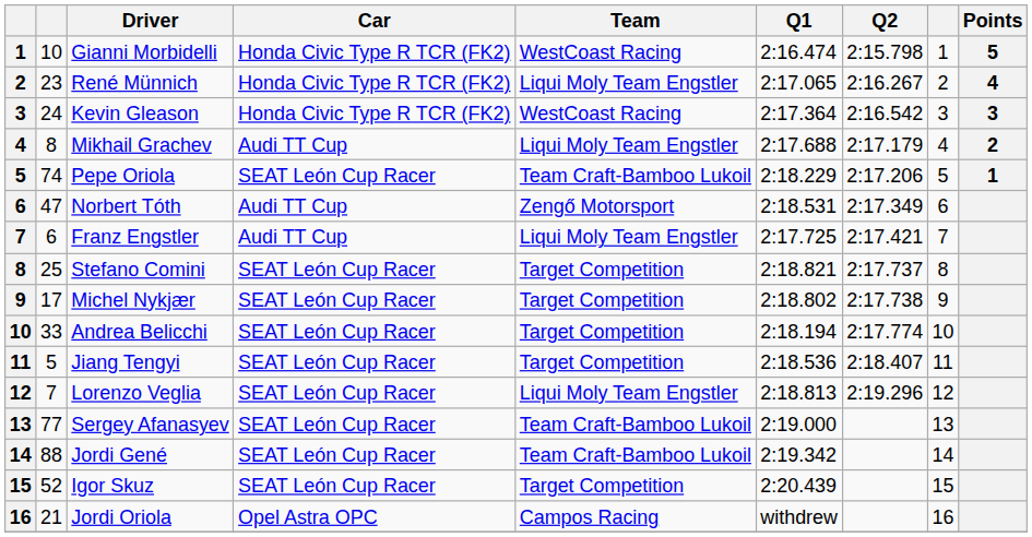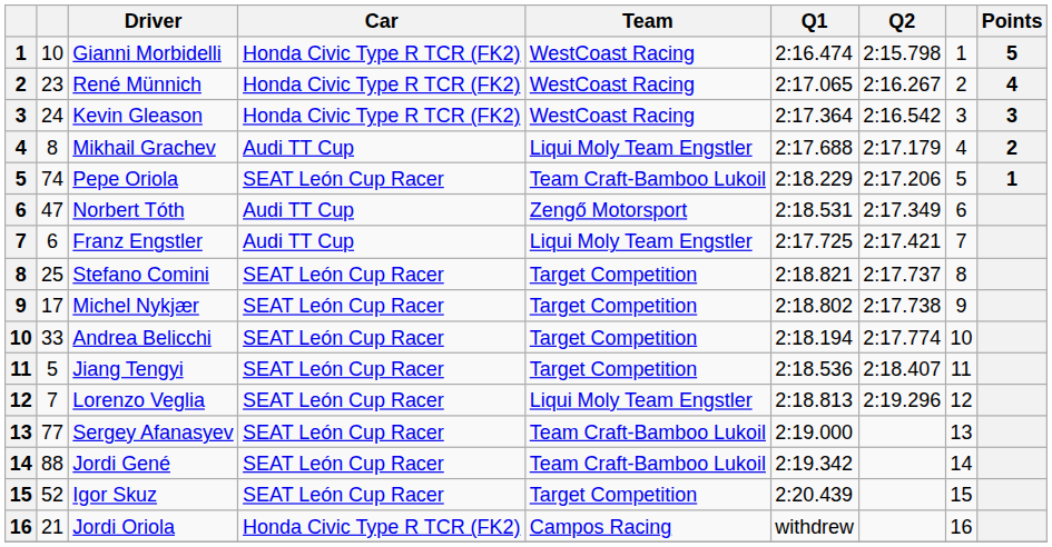 <table class="wikitable sortable" style="font-size:95%">
 <tr>
 <th></th>
 <th></th>
 <th>Driver</th>
 <th>Car</th>
 <th>Team</th>
 <th>Q1</th>
 <th>Q2</th>
 <th></th>
 <th>Points</th>
 </tr>
 <tr>
 <th>1</th>
 <td align=center>10</td>
 <td> <a href='#'>Gianni Morbidelli</a></td>
 <td><a href='#'>Honda Civic Type R TCR (FK2)</a></td>
 <td> <a href='#'>WestCoast Racing</a></td>
 <td>2:16.474</td>
 <td>2:15.798</td>
 <td align=center>1</td>
 <th>5</th>
 </tr>
 <tr>
 <th>2</th>
 <td align=center>23</td>
 <td> <a href='#'>René Münnich</a></td>
 <td><a href='#'>Honda Civic Type R TCR (FK2)</a></td>
-<td> <a href='#'>Liqui Moly Team Engstler</a></td>
+<td> <a href='#'>WestCoast Racing</a></td>
 <td>2:17.065</td>
 <td>2:16.267</td>
 <td align=center>2</td>
 <th>4</th>
 </tr>
 <tr>
 <th>3</th>
 <td align=center>24</td>
 <td> <a href='#'>Kevin Gleason</a></td>
 <td><a href='#'>Honda Civic Type R TCR (FK2)</a></td>
 <td> <a href='#'>WestCoast Racing</a></td>
 <td>2:17.364</td>
 <td>2:16.542</td>
 <td align=center>3</td>
 <th>3</th>
 </tr>
 <tr>
 <th>4</th>
 <td align=center>8</td>
 <td> <a href='#'>Mikhail Grachev</a></td>
 <td><a href='#'>Audi TT Cup</a></td>
 <td> <a href='#'>Liqui Moly Team Engstler</a></td>
 <td>2:17.688</td>
 <td>2:17.179</td>
 <td align=center>4</td>
 <th>2</th>
 </tr>
 <tr>
 <th>5</th>
 <td align=center>74</td>
 <td> <a href='#'>Pepe Oriola</a></td>
 <td><a href='#'>SEAT León Cup Racer</a></td>
 <td> <a href='#'>Team Craft-Bamboo Lukoil</a></td>
 <td>2:18.229</td>
 <td>2:17.206</td>
 <td align=center>5</td>
 <th>1</th>
 </tr>
 <tr>
 <th>6</th>
 <td align=center>47</td>
 <td> <a href='#'>Norbert Tóth</a></td>
 <td><a href='#'>Audi TT Cup</a></td>
 <td> <a href='#'>Zengő Motorsport</a></td>
 <td>2:18.531</td>
 <td>2:17.349</td>
 <td align=center>6</td>
 <th></th>
 </tr>
 <tr>
 <th>7</th>
 <td align=center>6</td>
 <td> <a href='#'>Franz Engstler</a></td>
 <td><a href='#'>Audi TT Cup</a></td>
 <td> <a href='#'>Liqui Moly Team Engstler</a></td>
 <td>2:17.725</td>
 <td>2:17.421</td>
 <td align=center>7</td>
 <th></th>
 </tr>
 <tr>
 <th>8</th>
 <td align=center>25</td>
 <td> <a href='#'>Stefano Comini</a></td>
 <td><a href='#'>SEAT León Cup Racer</a></td>
 <td> <a href='#'>Target Competition</a></td>
 <td>2:18.821</td>
 <td>2:17.737</td>
 <td align=center>8</td>
 <th></th>
 </tr>
 <tr>
 <th>9</th>
 <td align=center>17</td>
 <td> <a href='#'>Michel Nykjær</a></td>
 <td><a href='#'>SEAT León Cup Racer</a></td>
 <td> <a href='#'>Target Competition</a></td>
 <td>2:18.802</td>
 <td>2:17.738</td>
 <td align=center>9</td>
 <th></th>
 </tr>
 <tr>
 <th>10</th>
 <td align=center>33</td>
 <td> <a href='#'>Andrea Belicchi</a></td>
 <td><a href='#'>SEAT León Cup Racer</a></td>
 <td> <a href='#'>Target Competition</a></td>
 <td>2:18.194</td>
 <td>2:17.774</td>
 <td align=center>10</td>
 <th></th>
 </tr>
 <tr>
 <th>11</th>
 <td align=center>5</td>
 <td> <a href='#'>Jiang Tengyi</a></td>
 <td><a href='#'>SEAT León Cup Racer</a></td>
 <td> <a href='#'>Target Competition</a></td>
 <td>2:18.536</td>
 <td>2:18.407</td>
 <td align=center>11</td>
 <th></th>
 </tr>
 <tr>
 <th>12</th>
 <td align=center>7</td>
 <td> <a href='#'>Lorenzo Veglia</a></td>
 <td><a href='#'>SEAT León Cup Racer</a></td>
 <td> <a href='#'>Liqui Moly Team Engstler</a></td>
 <td>2:18.813</td>
 <td>2:19.296</td>
 <td align=center>12</td>
 <th></th>
 </tr>
 <tr>
 <th>13</th>
 <td align=center>77</td>
 <td> <a href='#'>Sergey Afanasyev</a></td>
 <td><a href='#'>SEAT León Cup Racer</a></td>
 <td> <a href='#'>Team Craft-Bamboo Lukoil</a></td>
 <td>2:19.000</td>
 <td></td>
 <td align=center>13</td>
 <th></th>
 </tr>
 <tr>
 <th>14</th>
 <td align=center>88</td>
 <td> <a href='#'>Jordi Gené</a></td>
 <td><a href='#'>SEAT León Cup Racer</a></td>
 <td> <a href='#'>Team Craft-Bamboo Lukoil</a></td>
 <td>2:19.342</td>
 <td></td>
 <td align=center>14</td>
 <th></th>
 </tr>
 <tr>
 <th>15</th>
 <td align=center>52</td>
 <td> <a href='#'>Igor Skuz</a></td>
 <td><a href='#'>SEAT León Cup Racer</a></td>
 <td> <a href='#'>Target Competition</a></td>
 <td>2:20.439</td>
 <td></td>
 <td align=center>15</td>
 <th></th>
 </tr>
 <tr>
 <th>16</th>
 <td align=center>21</td>
 <td> <a href='#'>Jordi Oriola</a></td>
-<td><a href='#'>Opel Astra OPC</a></td>
+<td><a href='#'>Honda Civic Type R TCR (FK2)</a></td>
 <td> <a href='#'>Campos Racing</a></td>
 <td>withdrew</td>
 <td></td>
 <td align=center>16</td>
 <th></th>
 </tr>
 <tr>
 </tr>
 </table>
